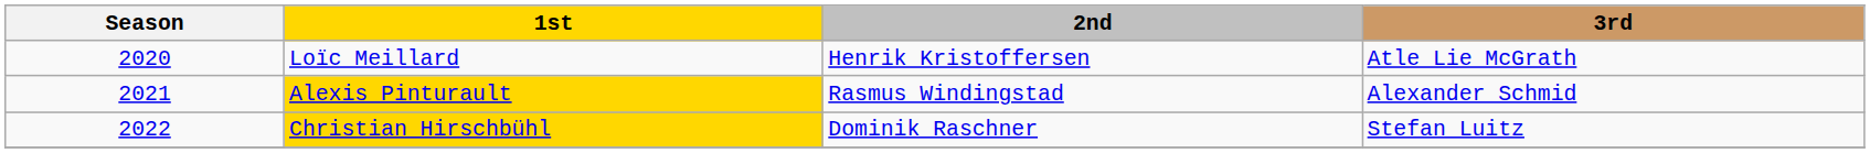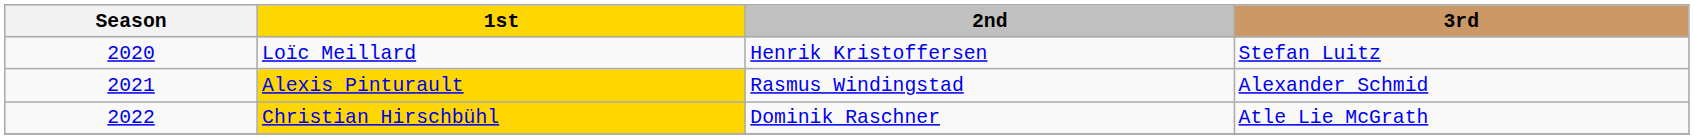 <table class="wikitable" width=70% style="font-size:100%; style="text-align:left;">
 <tr style="background-color:#EDEDED;">
 <th style="background: hintergrundfarbe6; width:15%">Season</th>
 <th style="background:    gold; width:29%">1st</th>
 <th style="background:  silver; width:29%">2nd</th>
 <th style="background: #CC9966; width:29%">3rd</th>
 </tr>
 <tr>
 <td align=center><a href='#'>2020</a></td>
 <td> <a href='#'>Loïc Meillard</a></td>
 <td> <a href='#'>Henrik Kristoffersen</a></td>
-<td> <a href='#'>Atle Lie McGrath</a></td>
+<td> <a href='#'>Stefan Luitz</a></td>
 </tr>
 <tr>
 <td align=center><a href='#'>2021</a> </td>
 <td style="background:gold;"> <a href='#'>Alexis Pinturault</a></td>
 <td> <a href='#'>Rasmus Windingstad</a></td>
 <td> <a href='#'>Alexander Schmid</a></td>
 </tr>
 <tr>
 <td align=center><a href='#'>2022</a> </td>
 <td style="background:gold;"> <a href='#'>Christian Hirschbühl</a></td>
 <td> <a href='#'>Dominik Raschner</a></td>
-<td> <a href='#'>Stefan Luitz</a></td>
+<td> <a href='#'>Atle Lie McGrath</a></td>
 </tr>
 <tr>
 </tr>
 </table>
